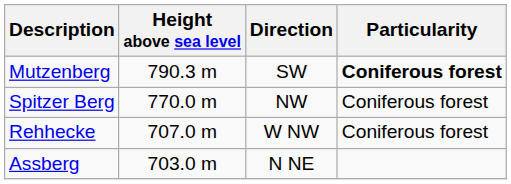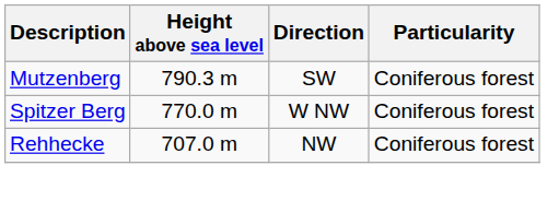 <table class="wikitable">
 <tr>
 <th>Description</th>
 <th>Height <br><small> above <a href='#'>sea level</a> </small></th>
 <th>Direction</th>
 <th>Particularity</th>
 </tr>
 <tr>
 <td><a href='#'>Mutzenberg</a></td>
 <td align="center">790.3 m</td>
 <td align="center">SW</td>
-<td><strong>Coniferous forest</strong></td>
+<td>Coniferous forest</td>
 </tr>
 <tr>
 <td><a href='#'>Spitzer Berg</a></td>
 <td align="center">770.0 m</td>
-<td align="center">NW</td>
+<td align="center">W NW</td>
 <td>Coniferous forest</td>
 </tr>
 <tr>
 <td><a href='#'>Rehhecke</a></td>
 <td align="center">707.0 m</td>
-<td align="center">W NW</td>
+<td align="center">NW</td>
 <td>Coniferous forest</td>
-</tr>
-<tr>
-<td><a href='#'>Assberg</a></td>
-<td align="center">703.0 m</td>
-<td align="center">N NE</td>
-<td></td>
 </tr>
 <tr>
 </tr>
 </table>
